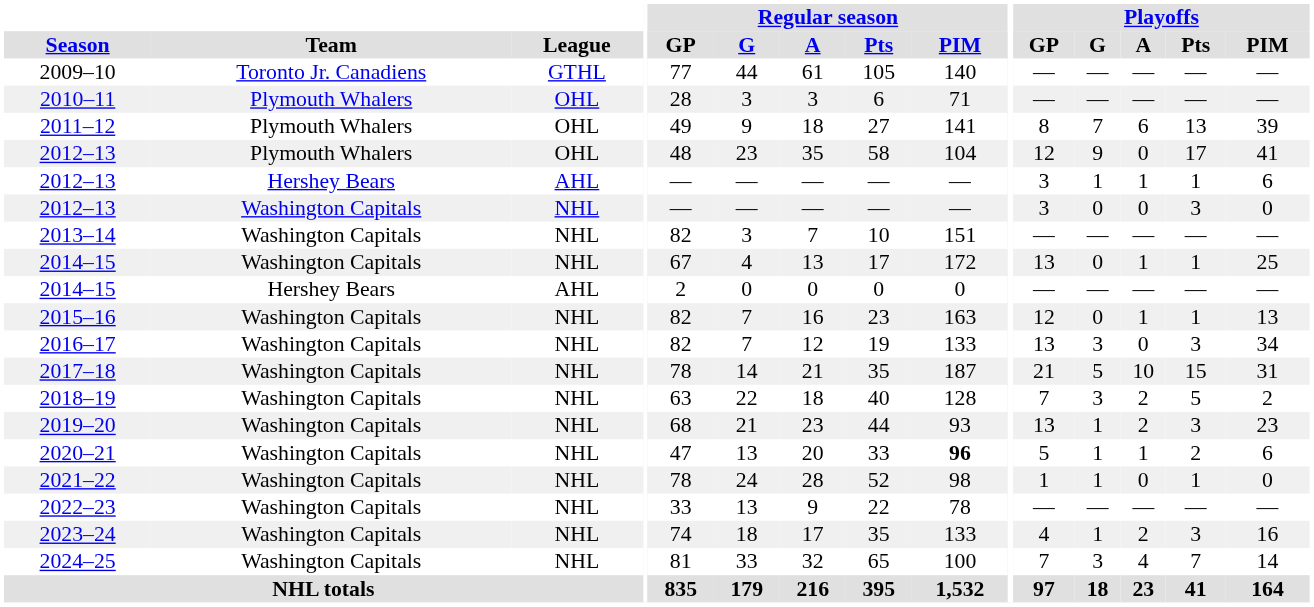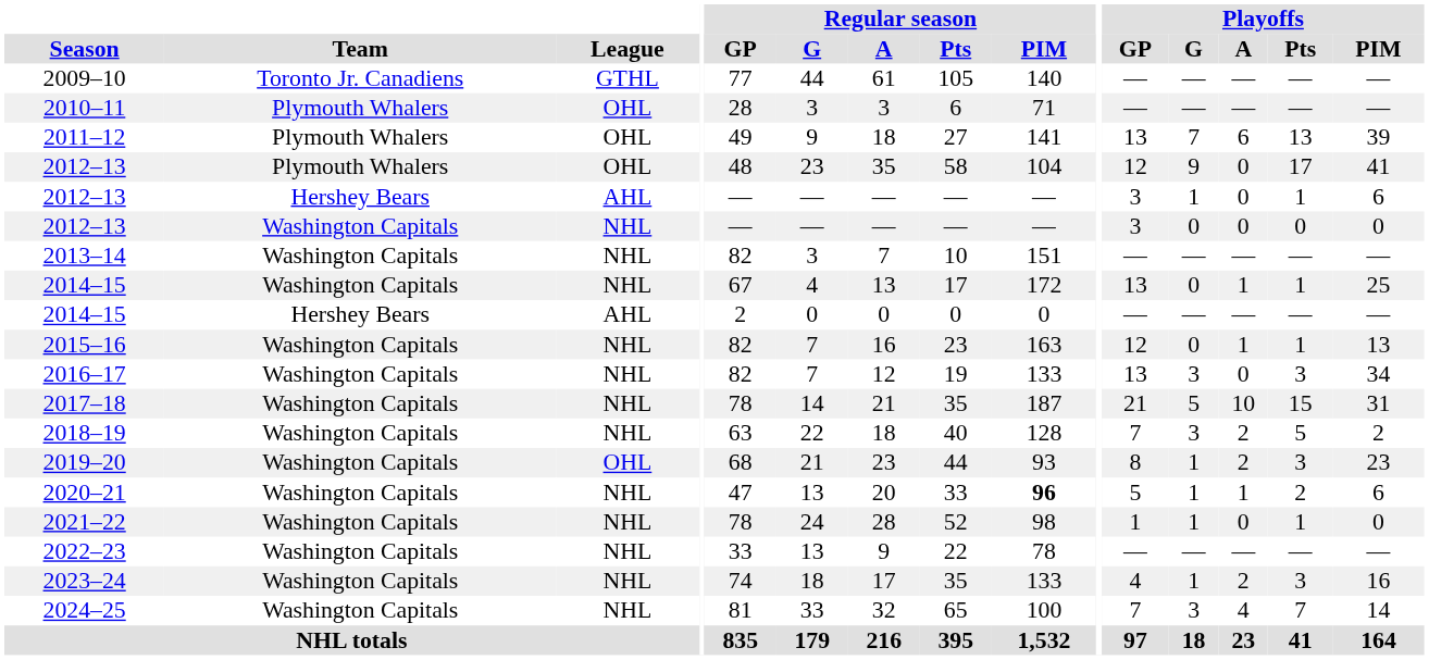 <table border="0" cellpadding="1" cellspacing="0" style="text-align:center; width:60em;">
 <tr bgcolor="#e0e0e0">
 <th colspan="3" bgcolor="#ffffff"></th>
 <th rowspan="99" bgcolor="#ffffff"></th>
 <th colspan="5"><a href='#'>Regular season</a></th>
 <th rowspan="99" bgcolor="#ffffff"></th>
 <th colspan="5"><a href='#'>Playoffs</a></th>
 </tr>
 <tr bgcolor="#e0e0e0">
 <th><a href='#'>Season</a></th>
 <th>Team</th>
 <th>League</th>
 <th>GP</th>
 <th><a href='#'>G</a></th>
 <th><a href='#'>A</a></th>
 <th><a href='#'>Pts</a></th>
 <th><a href='#'>PIM</a></th>
 <th>GP</th>
 <th>G</th>
 <th>A</th>
 <th>Pts</th>
 <th>PIM</th>
 </tr>
 <tr>
 <td>2009–10</td>
 <td><a href='#'>Toronto Jr. Canadiens</a></td>
 <td><a href='#'>GTHL</a></td>
 <td>77</td>
 <td>44</td>
 <td>61</td>
 <td>105</td>
 <td>140</td>
 <td>—</td>
 <td>—</td>
 <td>—</td>
 <td>—</td>
 <td>—</td>
 </tr>
 <tr bgcolor="#f0f0f0">
 <td><a href='#'>2010–11</a></td>
 <td><a href='#'>Plymouth Whalers</a></td>
 <td><a href='#'>OHL</a></td>
 <td>28</td>
 <td>3</td>
 <td>3</td>
 <td>6</td>
 <td>71</td>
 <td>—</td>
 <td>—</td>
 <td>—</td>
 <td>—</td>
 <td>—</td>
 </tr>
 <tr>
 <td><a href='#'>2011–12</a></td>
 <td>Plymouth Whalers</td>
 <td>OHL</td>
 <td>49</td>
 <td>9</td>
 <td>18</td>
 <td>27</td>
 <td>141</td>
-<td>8</td>
+<td>13</td>
 <td>7</td>
 <td>6</td>
 <td>13</td>
 <td>39</td>
 </tr>
 <tr bgcolor="#f0f0f0">
 <td><a href='#'>2012–13</a></td>
 <td>Plymouth Whalers</td>
 <td>OHL</td>
 <td>48</td>
 <td>23</td>
 <td>35</td>
 <td>58</td>
 <td>104</td>
 <td>12</td>
 <td>9</td>
 <td>0</td>
 <td>17</td>
 <td>41</td>
 </tr>
 <tr>
 <td><a href='#'>2012–13</a></td>
 <td><a href='#'>Hershey Bears</a></td>
 <td><a href='#'>AHL</a></td>
 <td>—</td>
 <td>—</td>
 <td>—</td>
 <td>—</td>
 <td>—</td>
 <td>3</td>
 <td>1</td>
-<td>1</td>
+<td>0</td>
 <td>1</td>
 <td>6</td>
 </tr>
 <tr bgcolor="#f0f0f0">
 <td><a href='#'>2012–13</a></td>
 <td><a href='#'>Washington Capitals</a></td>
 <td><a href='#'>NHL</a></td>
 <td>—</td>
 <td>—</td>
 <td>—</td>
 <td>—</td>
 <td>—</td>
 <td>3</td>
 <td>0</td>
 <td>0</td>
-<td>3</td>
+<td>0</td>
 <td>0</td>
 </tr>
 <tr>
 <td><a href='#'>2013–14</a></td>
 <td>Washington Capitals</td>
 <td>NHL</td>
 <td>82</td>
 <td>3</td>
 <td>7</td>
 <td>10</td>
 <td>151</td>
 <td>—</td>
 <td>—</td>
 <td>—</td>
 <td>—</td>
 <td>—</td>
 </tr>
 <tr bgcolor="#f0f0f0">
 <td><a href='#'>2014–15</a></td>
 <td>Washington Capitals</td>
 <td>NHL</td>
 <td>67</td>
 <td>4</td>
 <td>13</td>
 <td>17</td>
 <td>172</td>
 <td>13</td>
 <td>0</td>
 <td>1</td>
 <td>1</td>
 <td>25</td>
 </tr>
 <tr>
 <td><a href='#'>2014–15</a></td>
 <td>Hershey Bears</td>
 <td>AHL</td>
 <td>2</td>
 <td>0</td>
 <td>0</td>
 <td>0</td>
 <td>0</td>
 <td>—</td>
 <td>—</td>
 <td>—</td>
 <td>—</td>
 <td>—</td>
 </tr>
 <tr bgcolor="#f0f0f0">
 <td><a href='#'>2015–16</a></td>
 <td>Washington Capitals</td>
 <td>NHL</td>
 <td>82</td>
 <td>7</td>
 <td>16</td>
 <td>23</td>
 <td>163</td>
 <td>12</td>
 <td>0</td>
 <td>1</td>
 <td>1</td>
 <td>13</td>
 </tr>
 <tr>
 <td><a href='#'>2016–17</a></td>
 <td>Washington Capitals</td>
 <td>NHL</td>
 <td>82</td>
 <td>7</td>
 <td>12</td>
 <td>19</td>
 <td>133</td>
 <td>13</td>
 <td>3</td>
 <td>0</td>
 <td>3</td>
 <td>34</td>
 </tr>
 <tr bgcolor="#f0f0f0">
 <td><a href='#'>2017–18</a></td>
 <td>Washington Capitals</td>
 <td>NHL</td>
 <td>78</td>
 <td>14</td>
 <td>21</td>
 <td>35</td>
 <td>187</td>
 <td>21</td>
 <td>5</td>
 <td>10</td>
 <td>15</td>
 <td>31</td>
 </tr>
 <tr>
 <td><a href='#'>2018–19</a></td>
 <td>Washington Capitals</td>
 <td>NHL</td>
 <td>63</td>
 <td>22</td>
 <td>18</td>
 <td>40</td>
 <td>128</td>
 <td>7</td>
 <td>3</td>
 <td>2</td>
 <td>5</td>
 <td>2</td>
 </tr>
 <tr bgcolor="#f0f0f0">
 <td><a href='#'>2019–20</a></td>
 <td>Washington Capitals</td>
-<td>NHL</td>
+<td><a href='#'>OHL</a></td>
 <td>68</td>
 <td>21</td>
 <td>23</td>
 <td>44</td>
 <td>93</td>
-<td>13</td>
+<td>8</td>
 <td>1</td>
 <td>2</td>
 <td>3</td>
 <td>23</td>
 </tr>
 <tr>
 <td><a href='#'>2020–21</a></td>
 <td>Washington Capitals</td>
 <td>NHL</td>
 <td>47</td>
 <td>13</td>
 <td>20</td>
 <td>33</td>
 <td><strong>96</strong></td>
 <td>5</td>
 <td>1</td>
 <td>1</td>
 <td>2</td>
 <td>6</td>
 </tr>
 <tr bgcolor="#f0f0f0">
 <td><a href='#'>2021–22</a></td>
 <td>Washington Capitals</td>
 <td>NHL</td>
 <td>78</td>
 <td>24</td>
 <td>28</td>
 <td>52</td>
 <td>98</td>
 <td>1</td>
 <td>1</td>
 <td>0</td>
 <td>1</td>
 <td>0</td>
 </tr>
 <tr>
 <td><a href='#'>2022–23</a></td>
 <td>Washington Capitals</td>
 <td>NHL</td>
 <td>33</td>
 <td>13</td>
 <td>9</td>
 <td>22</td>
 <td>78</td>
 <td>—</td>
 <td>—</td>
 <td>—</td>
 <td>—</td>
 <td>—</td>
 </tr>
 <tr bgcolor="#f0f0f0">
 <td><a href='#'>2023–24</a></td>
 <td>Washington Capitals</td>
 <td>NHL</td>
 <td>74</td>
 <td>18</td>
 <td>17</td>
 <td>35</td>
 <td>133</td>
 <td>4</td>
 <td>1</td>
 <td>2</td>
 <td>3</td>
 <td>16</td>
 </tr>
 <tr bgcolor=>
 <td><a href='#'>2024–25</a></td>
 <td>Washington Capitals</td>
 <td>NHL</td>
 <td>81</td>
 <td>33</td>
 <td>32</td>
 <td>65</td>
 <td>100</td>
 <td>7</td>
 <td>3</td>
 <td>4</td>
 <td>7</td>
 <td>14</td>
 </tr>
 <tr bgcolor="#e0e0e0">
 <th colspan="3">NHL totals</th>
 <th>835</th>
 <th>179</th>
 <th>216</th>
 <th>395</th>
 <th>1,532</th>
 <th>97</th>
 <th>18</th>
 <th>23</th>
 <th>41</th>
 <th>164</th>
 </tr>
 </table>
